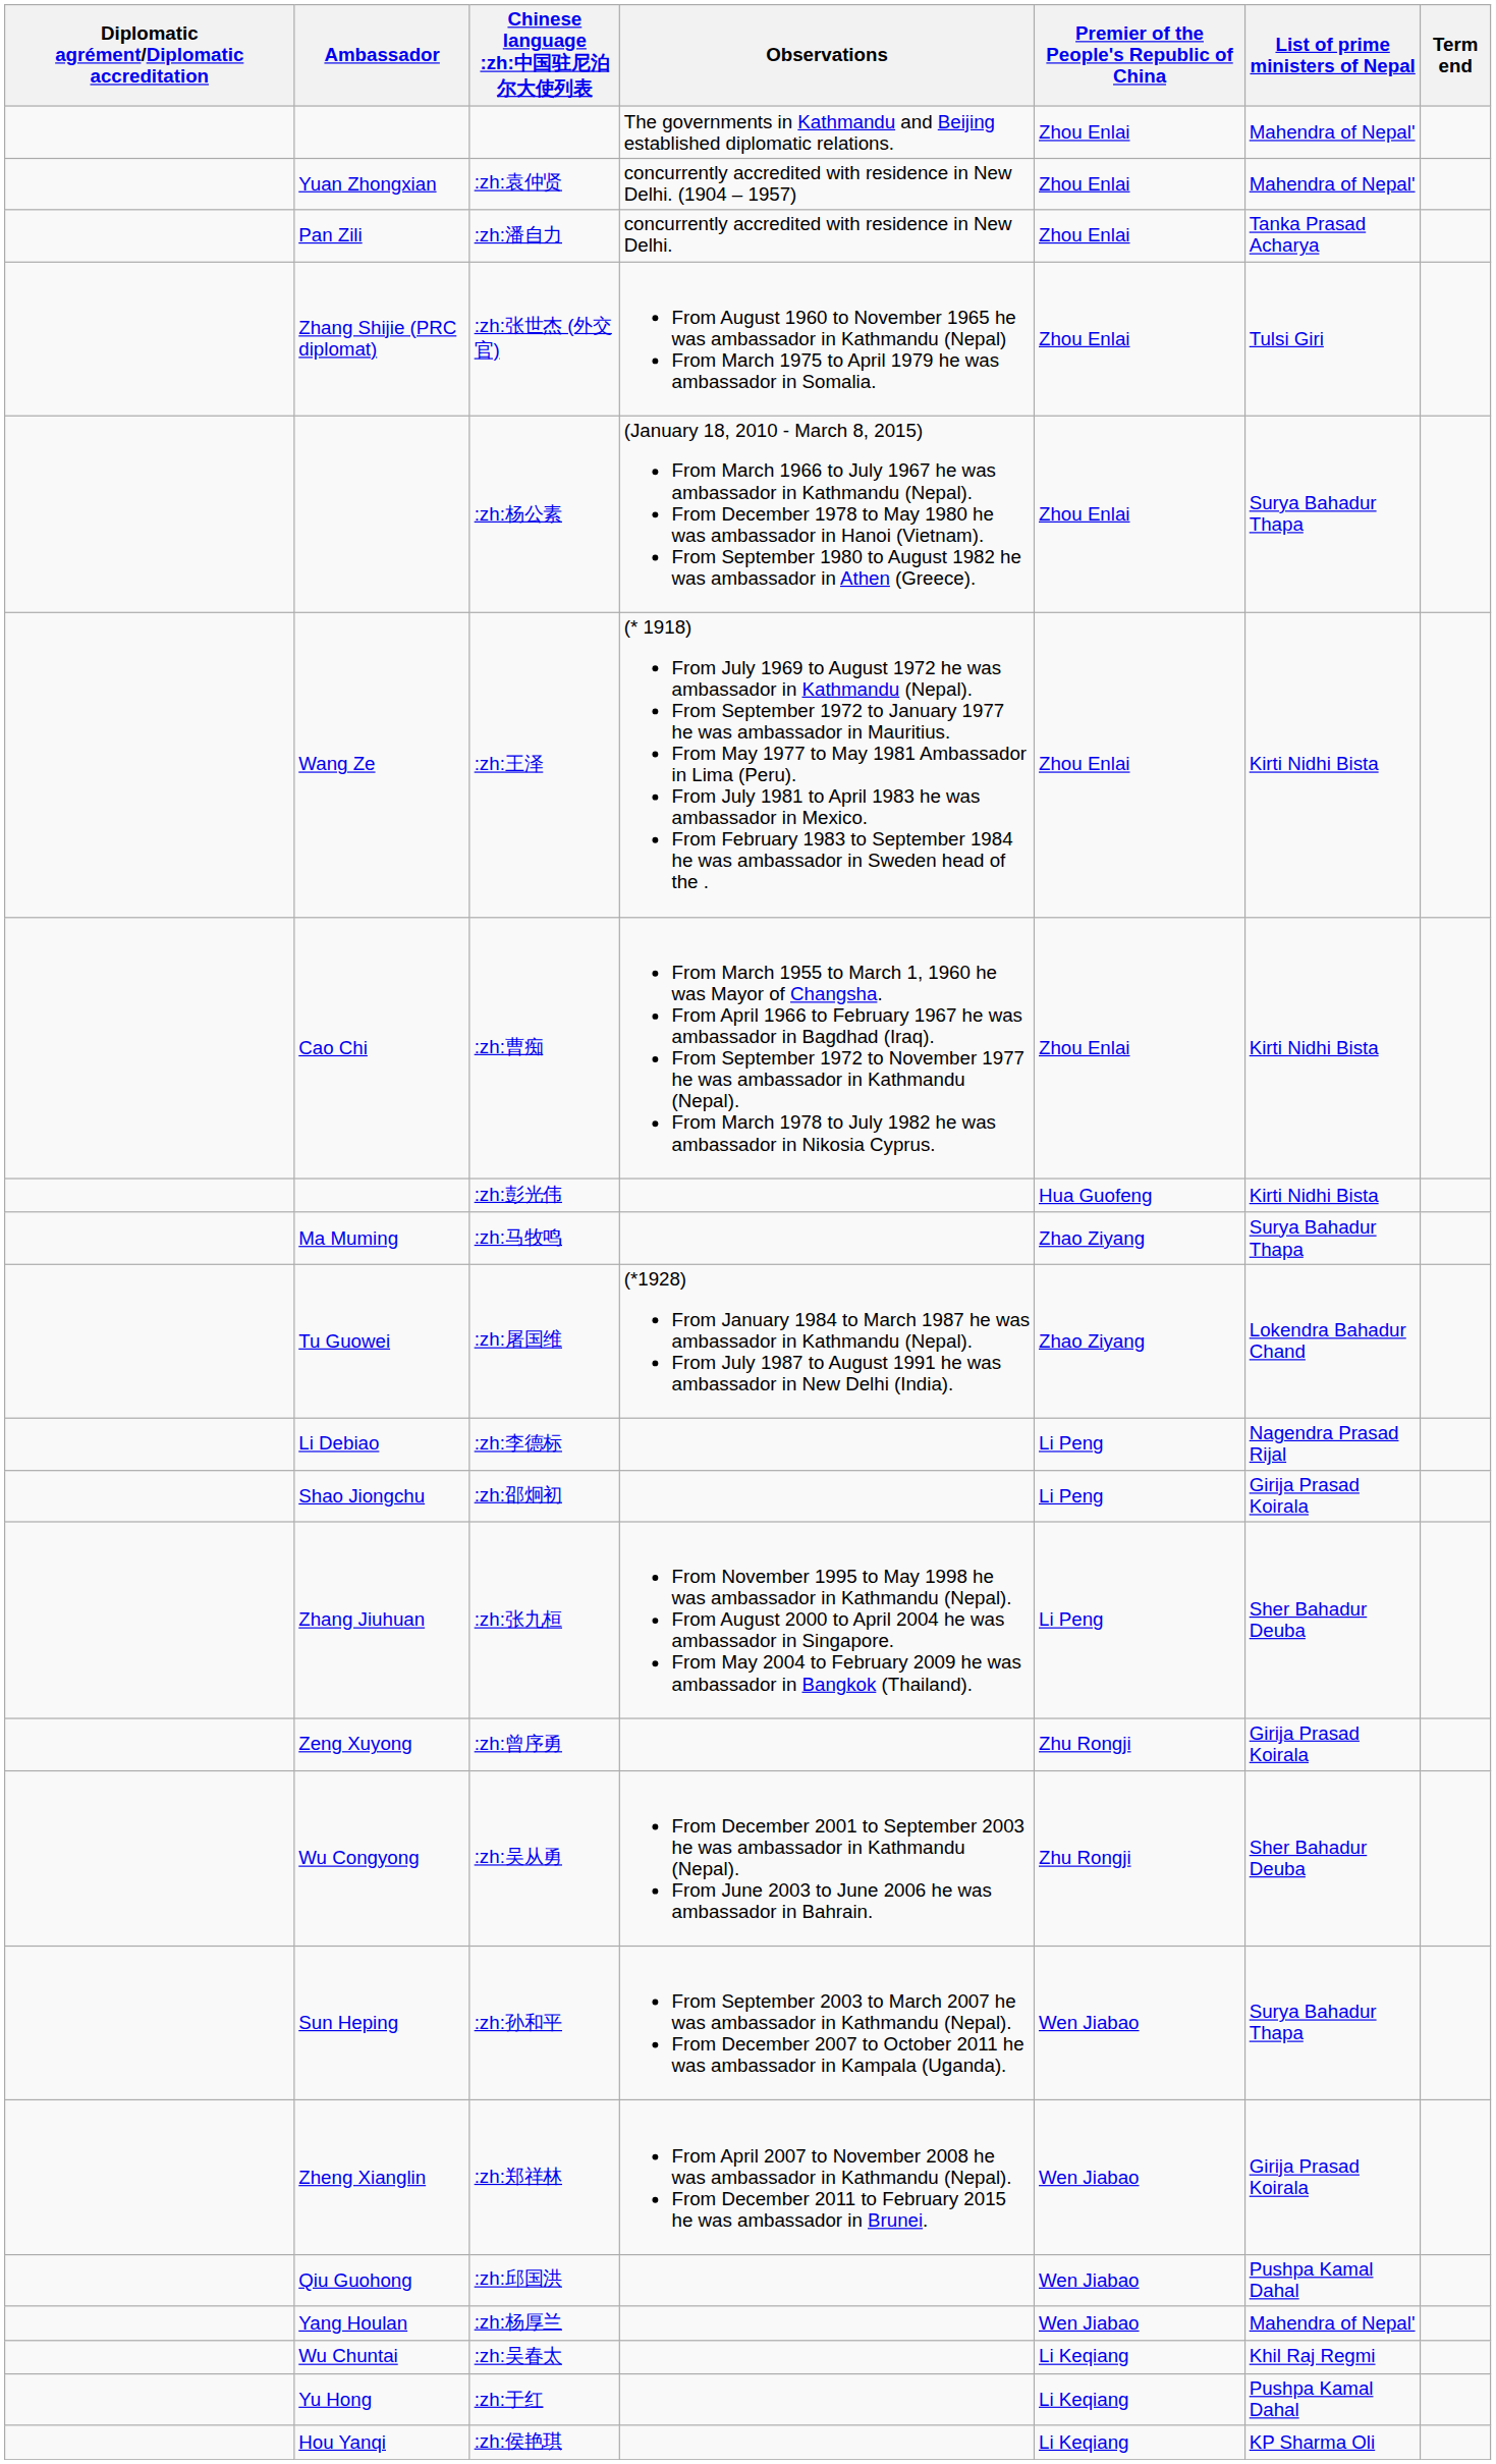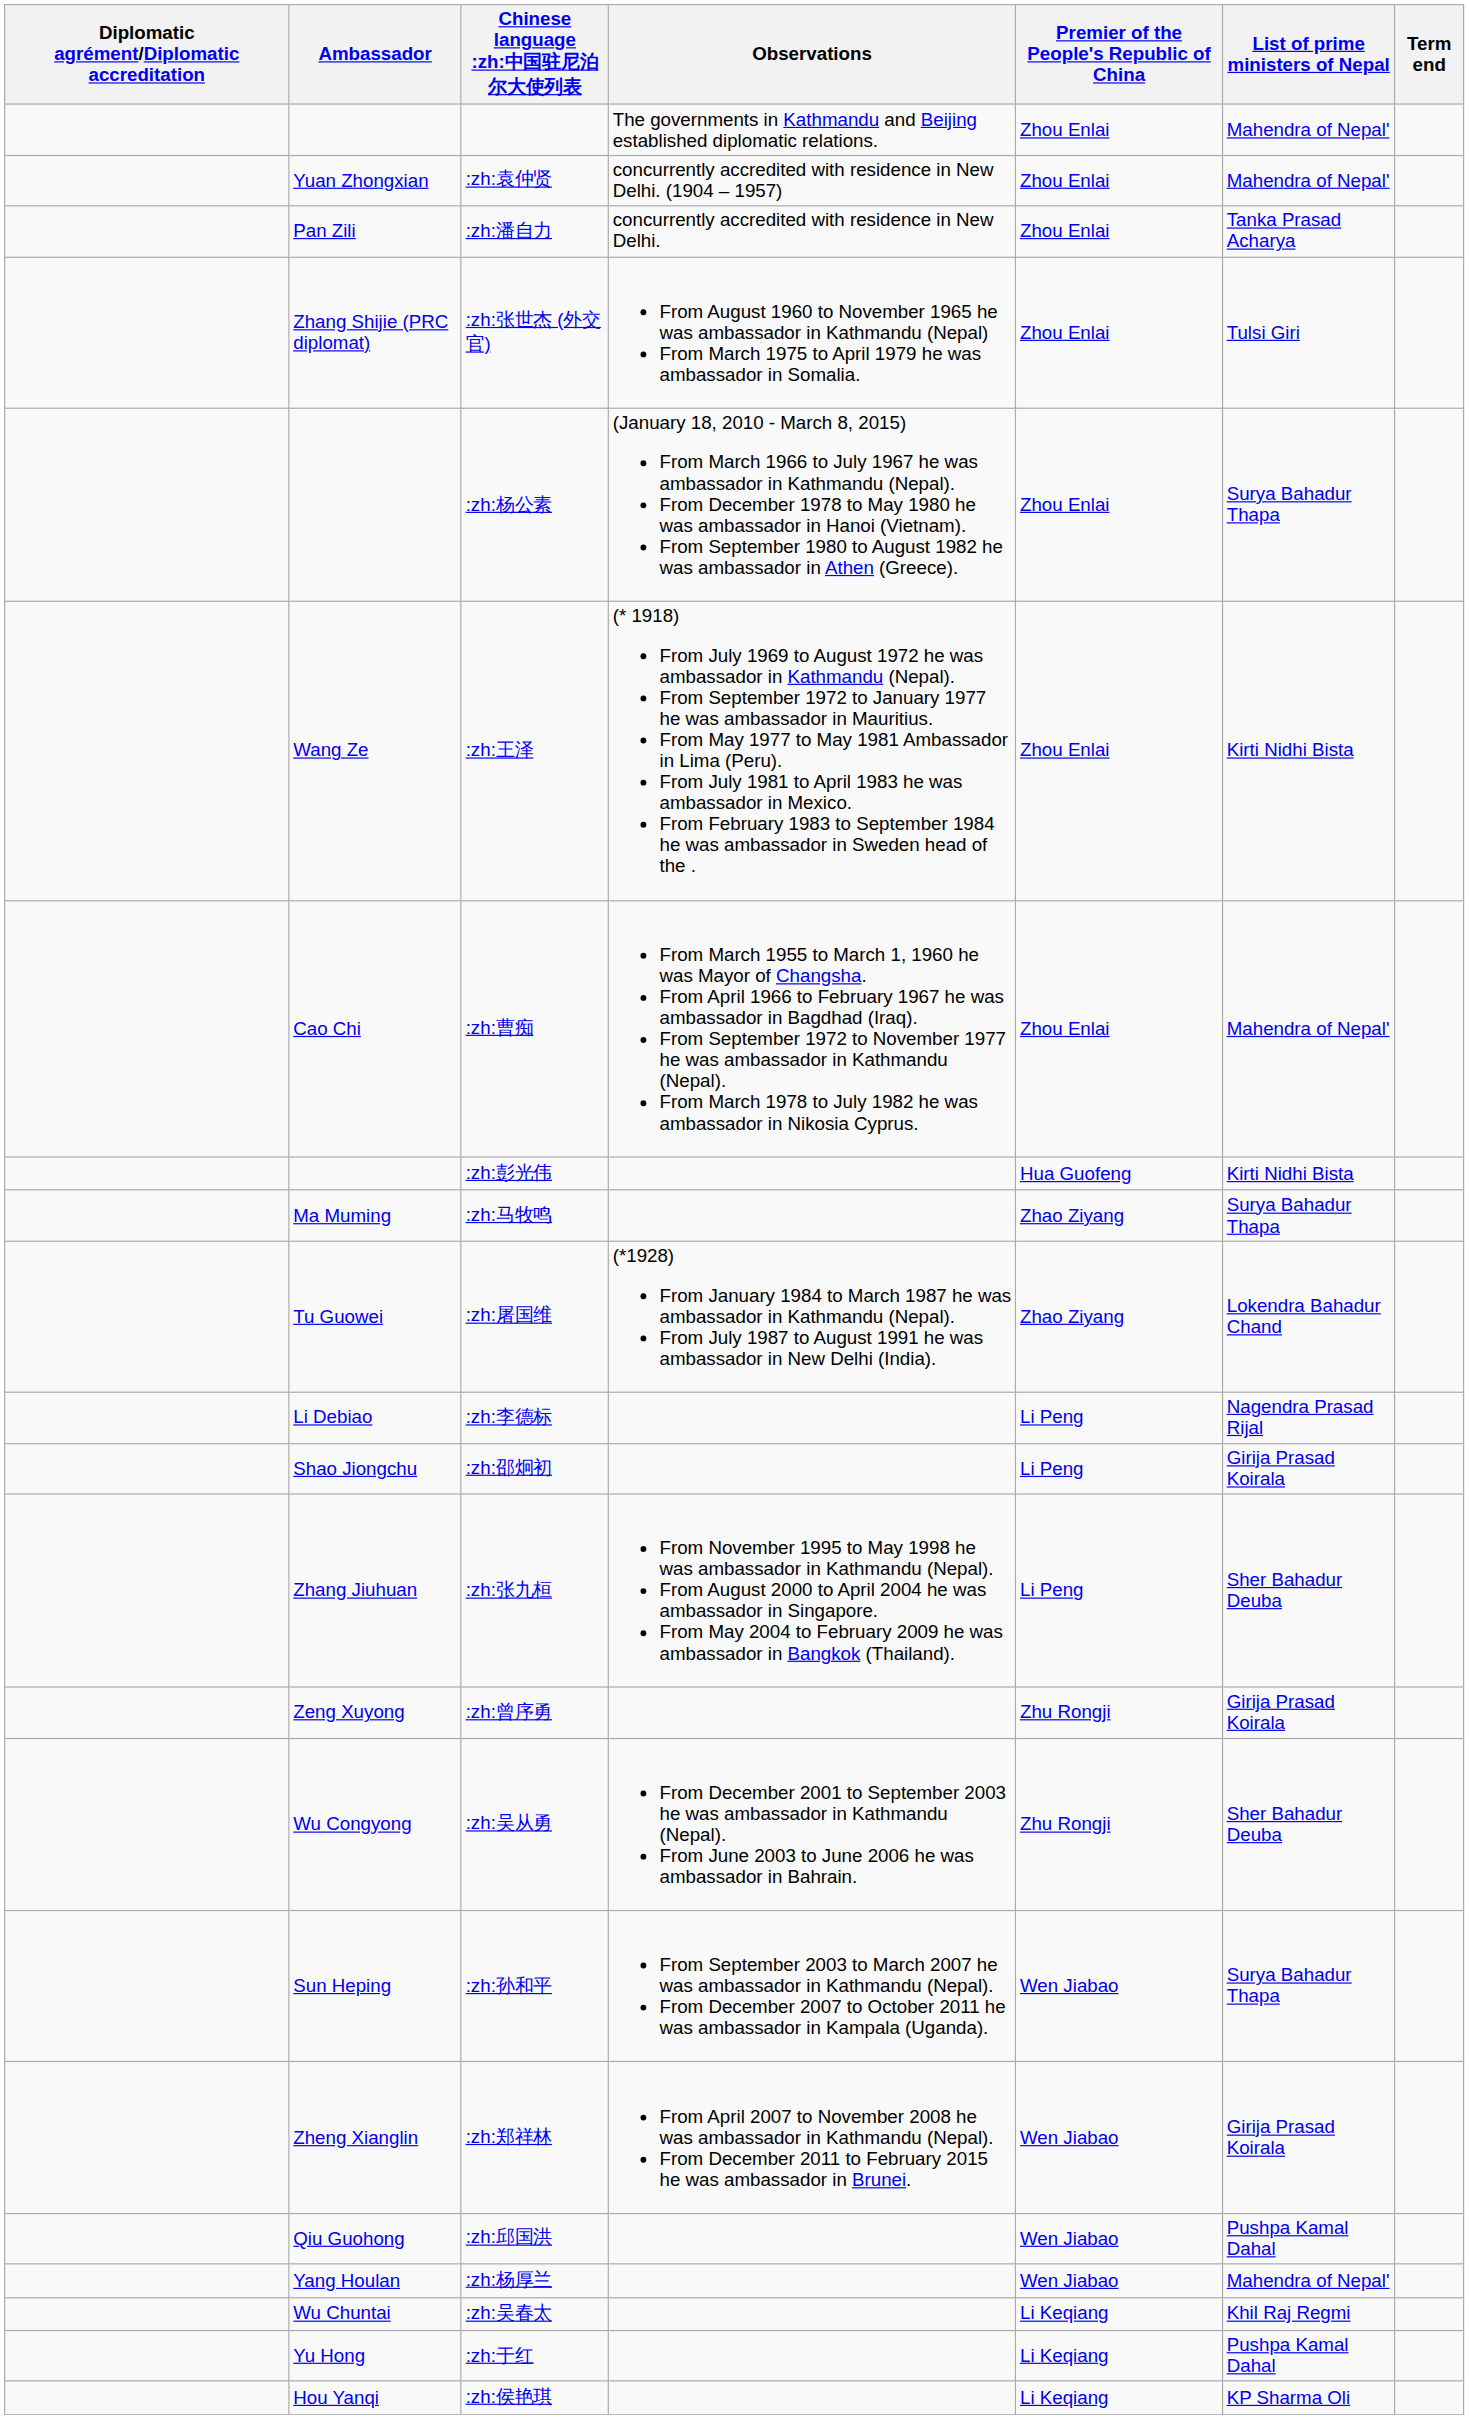 <table class="wikitable sortable">
 <tr>
 <th>Diplomatic <a href='#'>agrément</a>/<a href='#'>Diplomatic accreditation</a></th>
 <th><a href='#'>Ambassador</a></th>
 <th><a href='#'>Chinese language</a><br><a href='#'>:zh:中国驻尼泊尔大使列表</a></th>
 <th>Observations</th>
 <th><a href='#'>Premier of the People's Republic of China</a></th>
 <th><a href='#'>List of prime ministers of Nepal</a></th>
 <th>Term end</th>
 </tr>
 <tr>
 <td></td>
 <td></td>
 <td></td>
 <td>The governments in <a href='#'>Kathmandu</a> and <a href='#'>Beijing</a> established diplomatic relations.</td>
 <td><a href='#'>Zhou Enlai</a></td>
 <td><a href='#'>Mahendra of Nepal'</a></td>
 <td></td>
 </tr>
 <tr>
 <td></td>
 <td><a href='#'>Yuan Zhongxian</a></td>
 <td><a href='#'>:zh:袁仲贤</a></td>
 <td>concurrently accredited with residence in New Delhi. (1904 – 1957)</td>
 <td><a href='#'>Zhou Enlai</a></td>
 <td><a href='#'>Mahendra of Nepal'</a></td>
 <td></td>
 </tr>
 <tr>
 <td></td>
 <td><a href='#'>Pan Zili</a></td>
 <td><a href='#'>:zh:潘自力</a></td>
 <td>concurrently accredited with residence in New Delhi.</td>
 <td><a href='#'>Zhou Enlai</a></td>
 <td><a href='#'>Tanka Prasad Acharya</a></td>
 <td></td>
 </tr>
 <tr>
 <td></td>
 <td><a href='#'>Zhang Shijie (PRC diplomat)</a></td>
 <td><a href='#'>:zh:张世杰 (外交官)</a></td>
 <td><br><ul><li>From August 1960 to November 1965 he was ambassador in Kathmandu (Nepal)</li><li>From March 1975 to April 1979 he was ambassador in Somalia.</li></ul></td>
 <td><a href='#'>Zhou Enlai</a></td>
 <td><a href='#'>Tulsi Giri</a></td>
 <td></td>
 </tr>
 <tr>
 <td></td>
 <td></td>
 <td><a href='#'>:zh:杨公素</a></td>
 <td>(January 18, 2010 - March 8, 2015)<br><ul><li>From March 1966 to July 1967 he was ambassador in Kathmandu (Nepal).</li><li>From December 1978 to May 1980 he was ambassador in Hanoi (Vietnam).</li><li>From September 1980 to August 1982 he was ambassador in <a href='#'>Athen</a> (Greece).</li></ul></td>
 <td><a href='#'>Zhou Enlai</a></td>
 <td><a href='#'>Surya Bahadur Thapa</a></td>
 <td></td>
 </tr>
 <tr>
 <td></td>
 <td><a href='#'>Wang Ze</a></td>
 <td><a href='#'>:zh:王泽</a></td>
 <td>(* 1918)<br><ul><li>From July 1969 to August 1972 he was ambassador in <a href='#'>Kathmandu</a> (Nepal).</li><li>From September 1972 to January 1977 he was ambassador in Mauritius.</li><li>From May 1977 to May 1981 Ambassador in Lima (Peru).</li><li>From July 1981 to April 1983 he was ambassador in Mexico.</li><li>From February 1983 to September 1984 he was ambassador in Sweden head of the .</li></ul></td>
 <td><a href='#'>Zhou Enlai</a></td>
 <td><a href='#'>Kirti Nidhi Bista</a></td>
 <td></td>
 </tr>
 <tr>
 <td></td>
 <td><a href='#'>Cao Chi</a></td>
 <td><a href='#'>:zh:曹痴</a></td>
 <td><br><ul><li>From March 1955 to March 1, 1960 he was Mayor of <a href='#'>Changsha</a>.</li><li>From April 1966 to February 1967 he was ambassador in Bagdhad (Iraq).</li><li>From September 1972 to November 1977 he was ambassador in Kathmandu (Nepal).</li><li>From March 1978 to July 1982 he was ambassador in Nikosia Cyprus.</li></ul></td>
 <td><a href='#'>Zhou Enlai</a></td>
-<td><a href='#'>Kirti Nidhi Bista</a></td>
+<td><a href='#'>Mahendra of Nepal'</a></td>
 <td></td>
 </tr>
 <tr>
 <td></td>
 <td></td>
 <td><a href='#'>:zh:彭光伟</a></td>
 <td></td>
 <td><a href='#'>Hua Guofeng</a></td>
 <td><a href='#'>Kirti Nidhi Bista</a></td>
 <td></td>
 </tr>
 <tr>
 <td></td>
 <td><a href='#'>Ma Muming</a></td>
 <td><a href='#'>:zh:马牧鸣</a></td>
 <td></td>
 <td><a href='#'>Zhao Ziyang</a></td>
 <td><a href='#'>Surya Bahadur Thapa</a></td>
 <td></td>
 </tr>
 <tr>
 <td></td>
 <td><a href='#'>Tu Guowei</a></td>
 <td><a href='#'>:zh:屠国维</a></td>
 <td>(*1928)<br><ul><li>From January 1984 to March 1987 he was ambassador in Kathmandu (Nepal).</li><li>From July 1987 to August 1991 he was ambassador in New Delhi (India).</li></ul></td>
 <td><a href='#'>Zhao Ziyang</a></td>
 <td><a href='#'>Lokendra Bahadur Chand</a></td>
 <td></td>
 </tr>
 <tr>
 <td></td>
 <td><a href='#'>Li Debiao</a></td>
 <td><a href='#'>:zh:李德标</a></td>
 <td></td>
 <td><a href='#'>Li Peng</a></td>
 <td><a href='#'>Nagendra Prasad Rijal</a></td>
 <td></td>
 </tr>
 <tr>
 <td></td>
 <td><a href='#'>Shao Jiongchu</a></td>
 <td><a href='#'>:zh:邵炯初</a></td>
 <td></td>
 <td><a href='#'>Li Peng</a></td>
 <td><a href='#'>Girija Prasad Koirala</a></td>
 <td></td>
 </tr>
 <tr>
 <td></td>
 <td><a href='#'>Zhang Jiuhuan</a></td>
 <td><a href='#'>:zh:张九桓</a></td>
 <td><br><ul><li>From November 1995 to May 1998 he was ambassador in Kathmandu (Nepal).</li><li>From August 2000 to April 2004 he was ambassador in Singapore.</li><li>From May 2004 to February 2009 he was ambassador in <a href='#'>Bangkok</a> (Thailand).</li></ul></td>
 <td><a href='#'>Li Peng</a></td>
 <td><a href='#'>Sher Bahadur Deuba</a></td>
 <td></td>
 </tr>
 <tr>
 <td></td>
 <td><a href='#'>Zeng Xuyong</a></td>
 <td><a href='#'>:zh:曾序勇</a></td>
 <td></td>
 <td><a href='#'>Zhu Rongji</a></td>
 <td><a href='#'>Girija Prasad Koirala</a></td>
 <td></td>
 </tr>
 <tr>
 <td></td>
 <td><a href='#'>Wu Congyong</a></td>
 <td><a href='#'>:zh:吴从勇</a></td>
 <td><br><ul><li>From December 2001 to September 2003 he was ambassador in Kathmandu (Nepal).</li><li>From June 2003 to June 2006 he was ambassador in Bahrain.</li></ul></td>
 <td><a href='#'>Zhu Rongji</a></td>
 <td><a href='#'>Sher Bahadur Deuba</a></td>
 <td></td>
 </tr>
 <tr>
 <td></td>
 <td><a href='#'>Sun Heping</a></td>
 <td><a href='#'>:zh:孙和平</a></td>
 <td><br><ul><li>From September 2003 to March 2007 he was ambassador in Kathmandu (Nepal).</li><li>From December 2007 to October 2011 he was ambassador in Kampala (Uganda).</li></ul></td>
 <td><a href='#'>Wen Jiabao</a></td>
 <td><a href='#'>Surya Bahadur Thapa</a></td>
 <td></td>
 </tr>
 <tr>
 <td></td>
 <td><a href='#'>Zheng Xianglin</a></td>
 <td><a href='#'>:zh:郑祥林</a></td>
 <td><br><ul><li>From April 2007 to November 2008 he was ambassador in Kathmandu (Nepal).</li><li>From December 2011 to February 2015 he was ambassador in <a href='#'>Brunei</a>.</li></ul></td>
 <td><a href='#'>Wen Jiabao</a></td>
 <td><a href='#'>Girija Prasad Koirala</a></td>
 <td></td>
 </tr>
 <tr>
 <td></td>
 <td><a href='#'>Qiu Guohong</a></td>
 <td><a href='#'>:zh:邱国洪</a></td>
 <td></td>
 <td><a href='#'>Wen Jiabao</a></td>
 <td><a href='#'>Pushpa Kamal Dahal</a></td>
 <td></td>
 </tr>
 <tr>
 <td></td>
 <td><a href='#'>Yang Houlan</a></td>
 <td><a href='#'>:zh:杨厚兰</a></td>
 <td></td>
 <td><a href='#'>Wen Jiabao</a></td>
 <td><a href='#'>Mahendra of Nepal'</a></td>
 <td></td>
 </tr>
 <tr>
 <td></td>
 <td><a href='#'>Wu Chuntai</a></td>
 <td><a href='#'>:zh:吴春太</a></td>
 <td></td>
 <td><a href='#'>Li Keqiang</a></td>
 <td><a href='#'>Khil Raj Regmi</a></td>
 <td></td>
 </tr>
 <tr>
 <td></td>
 <td><a href='#'>Yu Hong</a></td>
 <td><a href='#'>:zh:于红</a></td>
 <td></td>
 <td><a href='#'>Li Keqiang</a></td>
 <td><a href='#'>Pushpa Kamal Dahal</a></td>
 <td></td>
 </tr>
 <tr>
 <td></td>
 <td><a href='#'>Hou Yanqi</a></td>
 <td><a href='#'>:zh:侯艳琪</a></td>
 <td></td>
 <td><a href='#'>Li Keqiang</a></td>
 <td><a href='#'>KP Sharma Oli</a></td>
 <td></td>
 </tr>
 </table>
